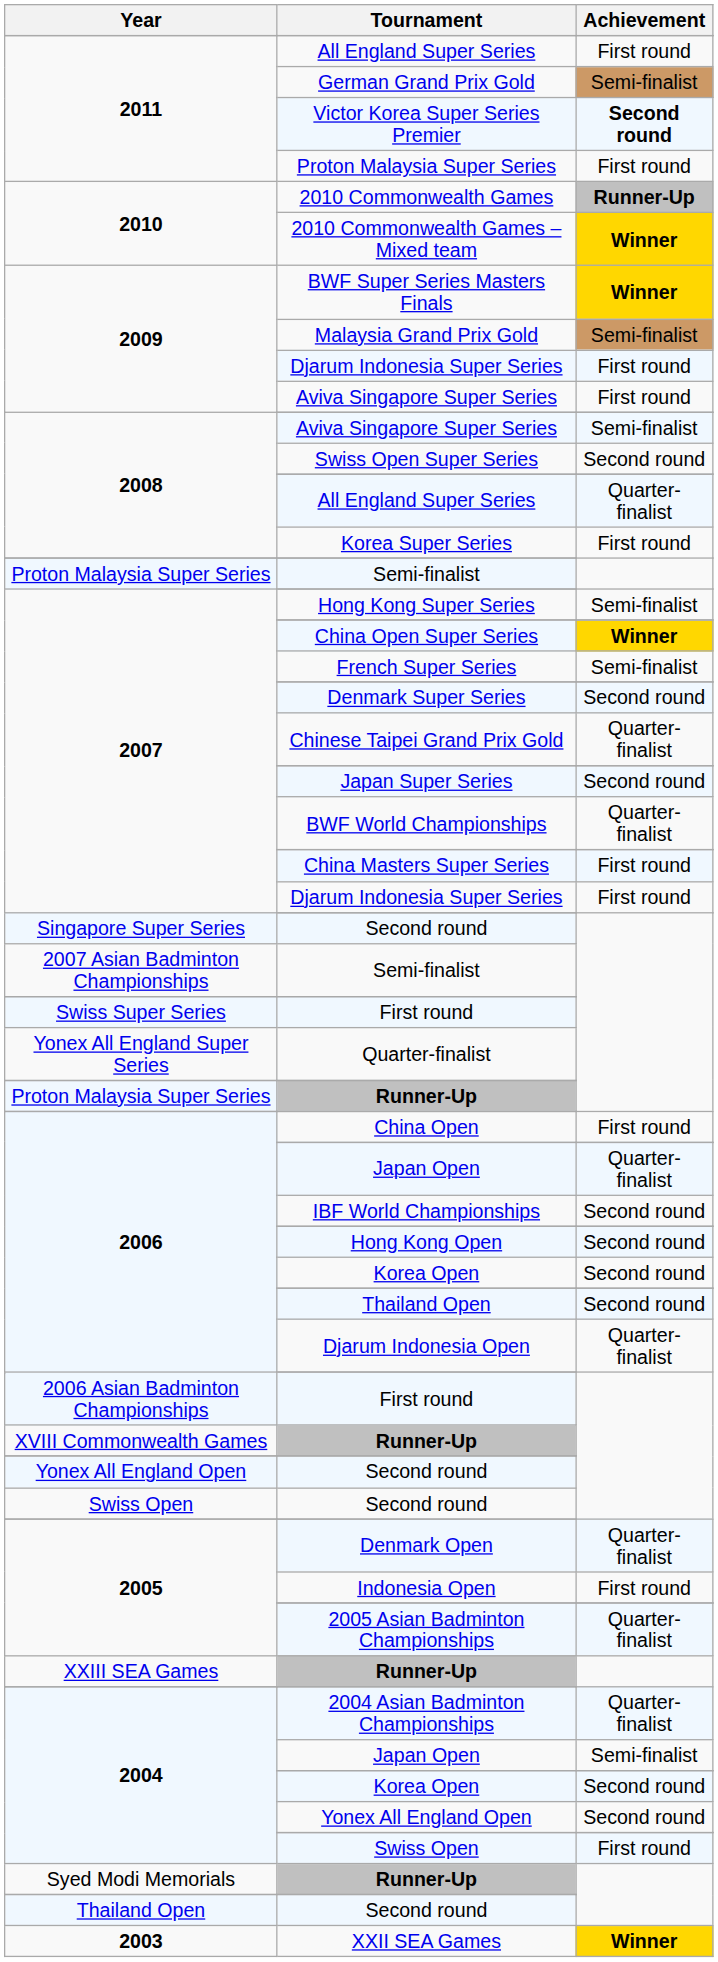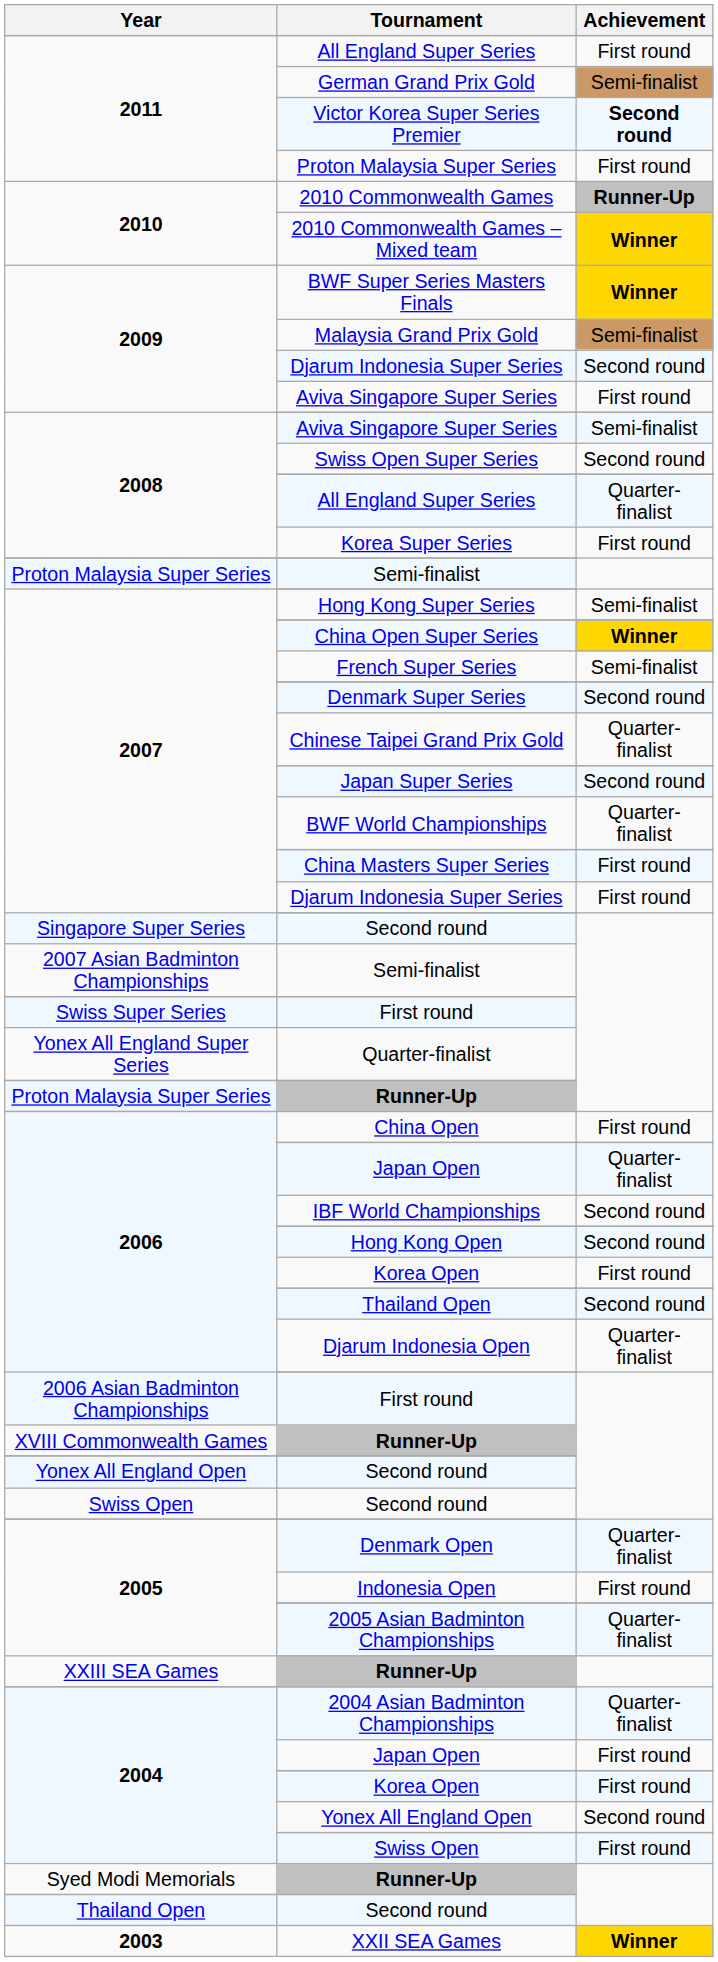 <table class="wikitable" width="550px" style="font-size: 95%; text-align: center;">
 <tr>
 <th align="left">Year</th>
 <th align="left">Tournament</th>
 <th align="left">Achievement</th>
 </tr>
 <tr style="background: #F0F8FF">
 </tr>
 <tr>
 <td rowspan="4"><strong>2011</strong></td>
 <td><a href='#'>All England Super Series</a></td>
 <td>First round</td>
 </tr>
 <tr>
 <td><a href='#'>German Grand Prix Gold</a></td>
 <td bgcolor="#cc9966">Semi-finalist</td>
 </tr>
 <tr style="background: #F0F8FF">
 <td><a href='#'>Victor Korea Super Series Premier</a></td>
 <td><strong>Second round</strong></td>
 </tr>
 <tr>
 <td><a href='#'>Proton Malaysia Super Series</a></td>
 <td>First round</td>
 </tr>
 <tr>
 <td rowspan="2"><strong>2010</strong></td>
 <td><a href='#'>2010 Commonwealth Games</a></td>
 <td style="background: silver"><strong>Runner-Up</strong></td>
 </tr>
 <tr>
 <td><a href='#'>2010 Commonwealth Games – Mixed team</a></td>
 <td style="background: gold"><strong>Winner</strong></td>
 </tr>
 <tr>
 <td rowspan="4"><strong>2009</strong></td>
 <td><a href='#'>BWF Super Series Masters Finals</a></td>
 <td style="background: gold"><strong>Winner</strong></td>
 </tr>
 <tr>
 <td><a href='#'>Malaysia Grand Prix Gold</a></td>
 <td bgcolor="#cc9966">Semi-finalist</td>
 </tr>
 <tr style="background: #F0F8FF">
 <td><a href='#'>Djarum Indonesia Super Series</a></td>
-<td>First round</td>
+<td>Second round</td>
 </tr>
 <tr>
 <td><a href='#'>Aviva Singapore Super Series</a></td>
 <td>First round</td>
 </tr>
 <tr>
 <td rowspan="6"><strong>2008</strong></td>
 </tr>
 <tr style="background: #F0F8FF">
 <td><a href='#'>Aviva Singapore Super Series</a></td>
 <td>Semi-finalist</td>
 </tr>
 <tr>
 <td><a href='#'>Swiss Open Super Series</a></td>
 <td>Second round</td>
 </tr>
 <tr>
 </tr>
 <tr style="background: #F0F8FF">
 <td><a href='#'>All England Super Series</a></td>
 <td>Quarter-finalist</td>
 </tr>
 <tr>
 <td><a href='#'>Korea Super Series</a></td>
 <td>First round</td>
 </tr>
 <tr>
 </tr>
 <tr style="background: #F0F8FF">
 <td><a href='#'>Proton Malaysia Super Series</a></td>
 <td>Semi-finalist</td>
 </tr>
 <tr>
 <td rowspan="15"><strong>2007</strong></td>
 </tr>
 <tr>
 <td><a href='#'>Hong Kong Super Series</a></td>
 <td>Semi-finalist</td>
 </tr>
 <tr>
 </tr>
 <tr style="background: #F0F8FF">
 <td><a href='#'>China Open Super Series</a></td>
 <td style="background: gold"><strong>Winner</strong></td>
 </tr>
 <tr>
 <td><a href='#'>French Super Series</a></td>
 <td>Semi-finalist</td>
 </tr>
 <tr>
 </tr>
 <tr style="background: #F0F8FF">
 <td><a href='#'>Denmark Super Series</a></td>
 <td>Second round</td>
 </tr>
 <tr>
 <td><a href='#'>Chinese Taipei Grand Prix Gold</a></td>
 <td>Quarter-finalist</td>
 </tr>
 <tr>
 </tr>
 <tr style="background: #F0F8FF">
 <td><a href='#'>Japan Super Series</a></td>
 <td>Second round</td>
 </tr>
 <tr>
 <td><a href='#'>BWF World Championships</a></td>
 <td>Quarter-finalist</td>
 </tr>
 <tr>
 </tr>
 <tr style="background: #F0F8FF">
 <td><a href='#'>China Masters Super Series</a></td>
 <td>First round</td>
 </tr>
 <tr>
 <td><a href='#'>Djarum Indonesia Super Series</a></td>
 <td>First round</td>
 </tr>
 <tr>
 </tr>
 <tr style="background: #F0F8FF">
 <td><a href='#'>Singapore Super Series</a></td>
 <td>Second round</td>
 </tr>
 <tr>
 <td><a href='#'>2007 Asian Badminton Championships</a></td>
 <td>Semi-finalist</td>
 </tr>
 <tr>
 </tr>
 <tr style="background: #F0F8FF">
 <td><a href='#'>Swiss Super Series</a></td>
 <td>First round</td>
 </tr>
 <tr>
 <td><a href='#'>Yonex All England Super Series</a></td>
 <td>Quarter-finalist</td>
 </tr>
 <tr>
 </tr>
 <tr style="background: #F0F8FF">
 <td><a href='#'>Proton Malaysia Super Series</a></td>
 <td style="background: silver"><strong>Runner-Up</strong></td>
 </tr>
 <tr>
 </tr>
 <tr style="background: #F0F8FF">
 <td rowspan="12"><strong>2006</strong></td>
 </tr>
 <tr>
 <td><a href='#'>China Open</a></td>
 <td>First round</td>
 </tr>
 <tr>
 </tr>
 <tr style="background: #F0F8FF">
 <td><a href='#'>Japan Open</a></td>
 <td>Quarter-finalist</td>
 </tr>
 <tr>
 <td><a href='#'>IBF World Championships</a></td>
 <td>Second round</td>
 </tr>
 <tr>
 </tr>
 <tr style="background: #F0F8FF">
 <td><a href='#'>Hong Kong Open</a></td>
 <td>Second round</td>
 </tr>
 <tr>
 <td><a href='#'>Korea Open</a></td>
-<td>Second round</td>
+<td>First round</td>
 </tr>
 <tr>
 </tr>
 <tr style="background: #F0F8FF">
 <td><a href='#'>Thailand Open</a></td>
 <td>Second round</td>
 </tr>
 <tr>
 <td><a href='#'>Djarum Indonesia Open</a></td>
 <td>Quarter-finalist</td>
 </tr>
 <tr>
 </tr>
 <tr style="background: #F0F8FF">
 <td><a href='#'>2006 Asian Badminton Championships</a></td>
 <td>First round</td>
 </tr>
 <tr>
 <td><a href='#'>XVIII Commonwealth Games</a></td>
 <td style="background: silver"><strong>Runner-Up</strong></td>
 </tr>
 <tr>
 </tr>
 <tr style="background: #F0F8FF">
 <td><a href='#'>Yonex All England Open</a></td>
 <td>Second round</td>
 </tr>
 <tr>
 <td><a href='#'>Swiss Open</a></td>
 <td>Second round</td>
 </tr>
 <tr>
 </tr>
 <tr>
 <td rowspan="5"><strong>2005</strong></td>
 </tr>
 <tr style="background: #F0F8FF">
 <td><a href='#'>Denmark Open</a></td>
 <td>Quarter-finalist</td>
 </tr>
 <tr>
 <td><a href='#'>Indonesia Open</a></td>
 <td>First round</td>
 </tr>
 <tr>
 </tr>
 <tr style="background: #F0F8FF">
 <td><a href='#'>2005 Asian Badminton Championships</a></td>
 <td>Quarter-finalist</td>
 </tr>
 <tr>
 <td><a href='#'>XXIII SEA Games</a></td>
 <td style="background: silver"><strong>Runner-Up</strong></td>
 </tr>
 <tr>
 </tr>
 <tr style="background: #F0F8FF">
 <td rowspan="8"><strong>2004</strong></td>
 </tr>
 <tr style="background: #F0F8FF">
 <td><a href='#'>2004 Asian Badminton Championships</a></td>
 <td>Quarter-finalist</td>
 </tr>
 <tr>
 <td><a href='#'>Japan Open</a></td>
-<td>Semi-finalist</td>
+<td>First round</td>
 </tr>
 <tr>
 </tr>
 <tr style="background: #F0F8FF">
 <td><a href='#'>Korea Open</a></td>
-<td>Second round</td>
+<td>First round</td>
 </tr>
 <tr>
 <td><a href='#'>Yonex All England Open</a></td>
 <td>Second round</td>
 </tr>
 <tr>
 </tr>
 <tr style="background: #F0F8FF">
 <td><a href='#'>Swiss Open</a></td>
 <td>First round</td>
 </tr>
 <tr>
 <td>Syed Modi Memorials</td>
 <td style="background: silver"><strong>Runner-Up</strong></td>
 </tr>
 <tr>
 </tr>
 <tr style="background: #F0F8FF">
 <td><a href='#'>Thailand Open</a></td>
 <td>Second round</td>
 </tr>
 <tr>
 <td rowspan="1"><strong>2003</strong></td>
 <td><a href='#'>XXII SEA Games</a></td>
 <td style="background: gold"><strong>Winner</strong></td>
 </tr>
 </table>
